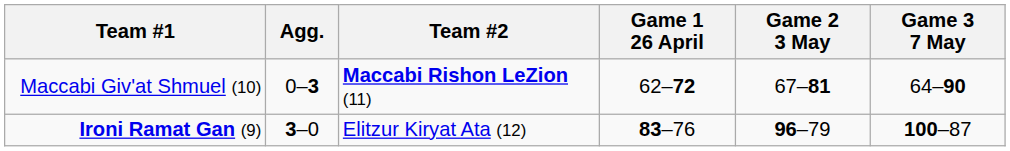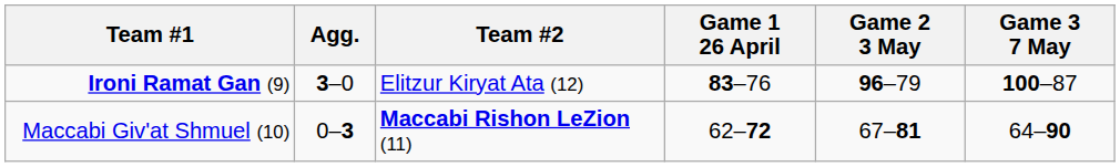 <table class=wikitable style="text-align:center">
 <tr>
 <th width=200>Team #1</th>
 <th width=50>Agg.</th>
 <th width=200>Team #2</th>
 <th width=100>Game 1<br>26 April</th>
 <th width=100>Game 2<br>3 May</th>
 <th width=100>Game 3<br>7 May</th>
 </tr>
 <tr>
+<td align=right><strong><a href='#'>Ironi Ramat Gan</a></strong> <small>(9)</small></td>
+<td><strong>3</strong>–0</td>
+<td align=left><a href='#'>Elitzur Kiryat Ata</a> <small>(12)</small></td>
+<td><strong>83</strong>–76</td>
+<td><strong>96</strong>–79</td>
+<td><strong>100</strong>–87</td>
+</tr>
+<tr>
 <td align=right><a href='#'>Maccabi Giv'at Shmuel</a> <small>(10)</small></td>
 <td>0–<strong>3</strong></td>
 <td align=left><strong><a href='#'>Maccabi Rishon LeZion</a></strong> <small>(11)</small></td>
 <td>62–<strong>72</strong></td>
 <td>67–<strong>81</strong></td>
 <td>64–<strong>90</strong></td>
 </tr>
-<tr>
-<td align=right><strong><a href='#'>Ironi Ramat Gan</a></strong> <small>(9)</small></td>
-<td><strong>3</strong>–0</td>
-<td align=left><a href='#'>Elitzur Kiryat Ata</a> <small>(12)</small></td>
-<td><strong>83</strong>–76</td>
-<td><strong>96</strong>–79</td>
-<td><strong>100</strong>–87</td>
-</tr>
 </table>
